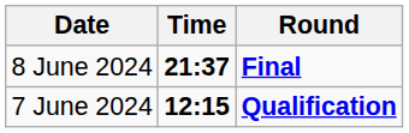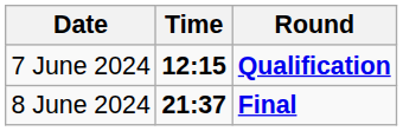 <table class="wikitable">
 <tr>
 <th>Date</th>
 <th>Time</th>
 <th>Round</th>
 </tr>
 <tr>
+<td>7 June 2024</td>
+<td><strong>12:15</strong></td>
+<td><strong><a href='#'>Qualification</a></strong></td>
+</tr>
+<tr>
 <td>8 June 2024</td>
 <td><strong>21:37</strong></td>
 <td><strong><a href='#'>Final</a></strong></td>
 </tr>
-<tr>
-<td>7 June 2024</td>
-<td><strong>12:15</strong></td>
-<td><strong><a href='#'>Qualification</a></strong></td>
-</tr>
 </table>
